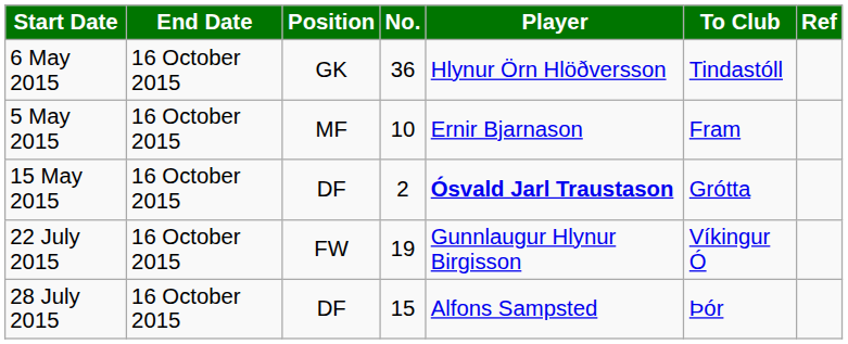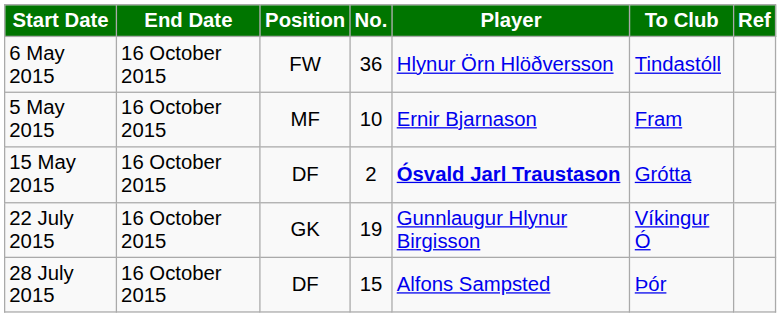 <table class="wikitable sortable">
 <tr>
 <th style="background:#007500; color:white;"><strong>Start Date</strong></th>
 <th style="background:#007500; color:white;"><strong>End Date</strong></th>
 <th style="background:#007500; color:white;"><strong>Position</strong></th>
 <th style="background:#007500; color:white;"><strong>No.</strong></th>
 <th style="background:#007500; color:white;"><strong>Player</strong></th>
 <th style="background:#007500; color:white;"><strong>To Club</strong></th>
 <th style="background:#007500; color:white;"><strong>Ref</strong></th>
 </tr>
 <tr>
 <td>6 May 2015</td>
 <td>16 October 2015</td>
-<td style="text-align:center;">GK</td>
+<td style="text-align:center;">FW</td>
 <td style="text-align:center;">36</td>
 <td style="text-align:left;"> <a href='#'>Hlynur Örn Hlöðversson</a></td>
 <td style="text-align:left;"> <a href='#'>Tindastóll</a></td>
 <td></td>
 </tr>
 <tr>
 <td>5 May 2015</td>
 <td>16 October 2015</td>
 <td style="text-align:center;">MF</td>
 <td style="text-align:center;">10</td>
 <td style="text-align:left;"> <a href='#'>Ernir Bjarnason</a></td>
 <td style="text-align:left;"> <a href='#'>Fram</a></td>
 <td></td>
 </tr>
 <tr>
 <td>15 May 2015</td>
 <td>16 October 2015</td>
 <td style="text-align:center;">DF</td>
 <td style="text-align:center;">2</td>
 <td style="text-align:left;"><strong> <a href='#'>Ósvald Jarl Traustason</a></strong></td>
 <td style="text-align:left;"> <a href='#'>Grótta</a></td>
 <td></td>
 </tr>
 <tr>
 <td>22 July 2015</td>
 <td>16 October 2015</td>
-<td style="text-align:center;">FW</td>
+<td style="text-align:center;">GK</td>
 <td style="text-align:center;">19</td>
 <td style="text-align:left;"> <a href='#'>Gunnlaugur Hlynur Birgisson</a></td>
 <td style="text-align:left;"> <a href='#'>Víkingur Ó</a></td>
 <td></td>
 </tr>
 <tr>
 <td>28 July 2015</td>
 <td>16 October 2015</td>
 <td style="text-align:center;">DF</td>
 <td style="text-align:center;">15</td>
 <td style="text-align:left;"> <a href='#'>Alfons Sampsted</a></td>
 <td style="text-align:left;"> <a href='#'>Þór</a></td>
 <td></td>
 </tr>
 </table>
